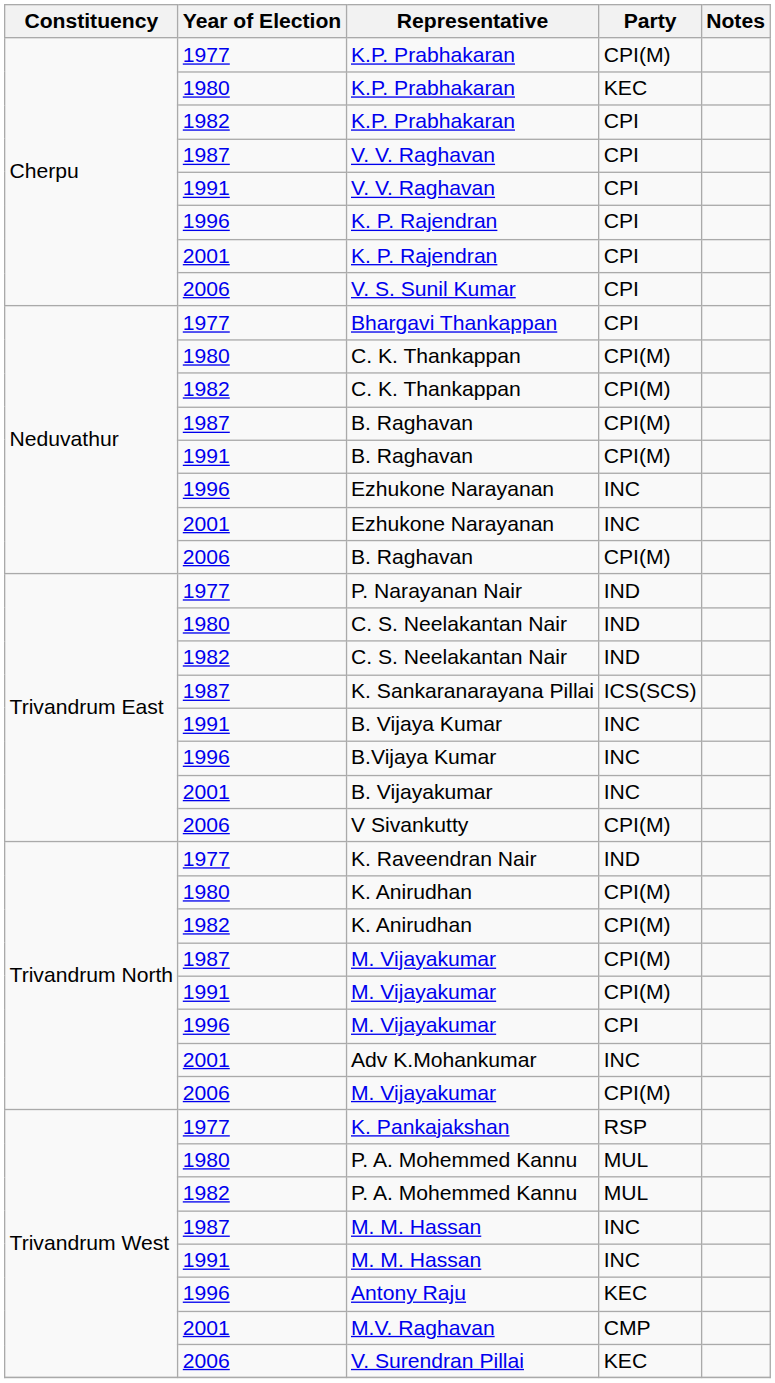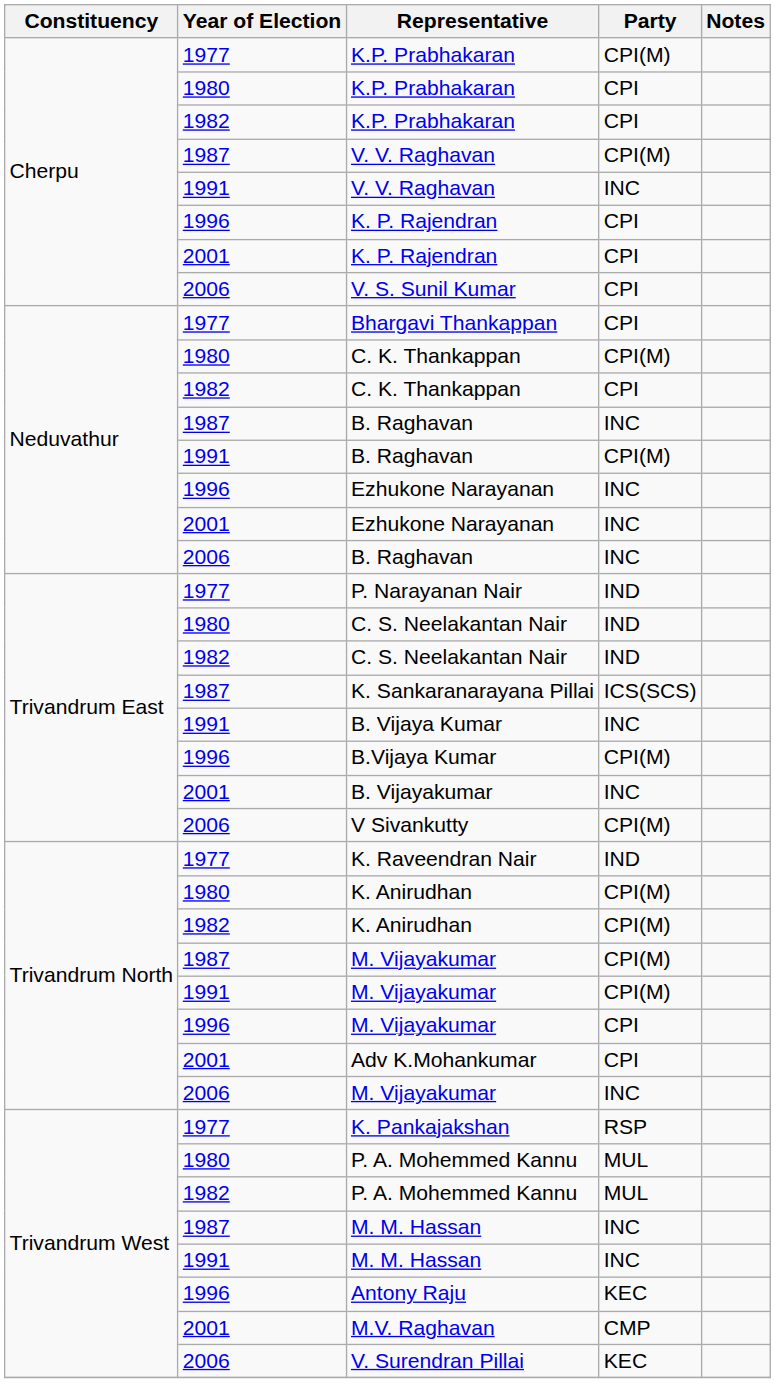 <table class="wikitable sortable">
 <tr>
 <th>Constituency</th>
 <th>Year of Election</th>
 <th>Representative</th>
 <th>Party</th>
 <th>Notes</th>
 </tr>
 <tr>
 <td rowspan="8">Cherpu</td>
 <td><a href='#'>1977</a></td>
 <td><a href='#'>K.P. Prabhakaran</a></td>
 <td>CPI(M)</td>
 <td></td>
 </tr>
 <tr>
 <td><a href='#'>1980</a></td>
 <td><a href='#'>K.P. Prabhakaran</a></td>
-<td>KEC</td>
+<td>CPI</td>
 <td></td>
 </tr>
 <tr>
 <td><a href='#'>1982</a></td>
 <td><a href='#'>K.P. Prabhakaran</a></td>
 <td>CPI</td>
 <td></td>
 </tr>
 <tr>
 <td><a href='#'>1987</a></td>
 <td><a href='#'>V. V. Raghavan</a></td>
-<td>CPI</td>
+<td>CPI(M)</td>
 <td></td>
 </tr>
 <tr>
 <td><a href='#'>1991</a></td>
 <td><a href='#'>V. V. Raghavan</a></td>
-<td>CPI</td>
+<td>INC</td>
 <td></td>
 </tr>
 <tr>
 <td><a href='#'>1996</a></td>
 <td><a href='#'>K. P. Rajendran</a></td>
 <td>CPI</td>
 <td></td>
 </tr>
 <tr>
 <td><a href='#'>2001</a></td>
 <td><a href='#'>K. P. Rajendran</a></td>
 <td>CPI</td>
 <td></td>
 </tr>
 <tr>
 <td><a href='#'>2006</a></td>
 <td><a href='#'>V. S. Sunil Kumar</a></td>
 <td>CPI</td>
 <td></td>
 </tr>
 <tr>
 <td rowspan="8">Neduvathur</td>
 <td><a href='#'>1977</a></td>
 <td><a href='#'>Bhargavi Thankappan</a></td>
 <td>CPI</td>
 <td></td>
 </tr>
 <tr>
 <td><a href='#'>1980</a></td>
 <td>C. K. Thankappan</td>
 <td>CPI(M)</td>
 <td></td>
 </tr>
 <tr>
 <td><a href='#'>1982</a></td>
 <td>C. K. Thankappan</td>
-<td>CPI(M)</td>
+<td>CPI</td>
 <td></td>
 </tr>
 <tr>
 <td><a href='#'>1987</a></td>
 <td>B. Raghavan</td>
-<td>CPI(M)</td>
+<td>INC</td>
 <td></td>
 </tr>
 <tr>
 <td><a href='#'>1991</a></td>
 <td>B. Raghavan</td>
 <td>CPI(M)</td>
 <td></td>
 </tr>
 <tr>
 <td><a href='#'>1996</a></td>
 <td>Ezhukone Narayanan</td>
 <td>INC</td>
 <td></td>
 </tr>
 <tr>
 <td><a href='#'>2001</a></td>
 <td>Ezhukone Narayanan</td>
 <td>INC</td>
 <td></td>
 </tr>
 <tr>
 <td><a href='#'>2006</a></td>
 <td>B. Raghavan</td>
-<td>CPI(M)</td>
+<td>INC</td>
 <td></td>
 </tr>
 <tr>
 <td rowspan="8">Trivandrum East</td>
 <td><a href='#'>1977</a></td>
 <td>P. Narayanan Nair</td>
 <td>IND</td>
 <td></td>
 </tr>
 <tr>
 <td><a href='#'>1980</a></td>
 <td>C. S. Neelakantan Nair</td>
 <td>IND</td>
 <td></td>
 </tr>
 <tr>
 <td><a href='#'>1982</a></td>
 <td>C. S. Neelakantan Nair</td>
 <td>IND</td>
 <td></td>
 </tr>
 <tr>
 <td><a href='#'>1987</a></td>
 <td>K. Sankaranarayana Pillai</td>
 <td>ICS(SCS)</td>
 <td></td>
 </tr>
 <tr>
 <td><a href='#'>1991</a></td>
 <td>B. Vijaya Kumar</td>
 <td>INC</td>
 <td></td>
 </tr>
 <tr>
 <td><a href='#'>1996</a></td>
 <td>B.Vijaya Kumar</td>
-<td>INC</td>
+<td>CPI(M)</td>
 <td></td>
 </tr>
 <tr>
 <td><a href='#'>2001</a></td>
 <td>B. Vijayakumar</td>
 <td>INC</td>
 <td></td>
 </tr>
 <tr>
 <td><a href='#'>2006</a></td>
 <td>V Sivankutty</td>
 <td>CPI(M)</td>
 <td></td>
 </tr>
 <tr>
 <td rowspan="8">Trivandrum North</td>
 <td><a href='#'>1977</a></td>
 <td>K. Raveendran Nair</td>
 <td>IND</td>
 <td></td>
 </tr>
 <tr>
 <td><a href='#'>1980</a></td>
 <td>K. Anirudhan</td>
 <td>CPI(M)</td>
 <td></td>
 </tr>
 <tr>
 <td><a href='#'>1982</a></td>
 <td>K. Anirudhan</td>
 <td>CPI(M)</td>
 <td></td>
 </tr>
 <tr>
 <td><a href='#'>1987</a></td>
 <td><a href='#'>M. Vijayakumar</a></td>
 <td>CPI(M)</td>
 <td></td>
 </tr>
 <tr>
 <td><a href='#'>1991</a></td>
 <td><a href='#'>M. Vijayakumar</a></td>
 <td>CPI(M)</td>
 <td></td>
 </tr>
 <tr>
 <td><a href='#'>1996</a></td>
 <td><a href='#'>M. Vijayakumar</a></td>
 <td>CPI</td>
 <td></td>
 </tr>
 <tr>
 <td><a href='#'>2001</a></td>
 <td>Adv K.Mohankumar</td>
-<td>INC</td>
+<td>CPI</td>
 <td></td>
 </tr>
 <tr>
 <td><a href='#'>2006</a></td>
 <td><a href='#'>M. Vijayakumar</a></td>
-<td>CPI(M)</td>
+<td>INC</td>
 <td></td>
 </tr>
 <tr>
 <td rowspan="8">Trivandrum West</td>
 <td><a href='#'>1977</a></td>
 <td><a href='#'>K. Pankajakshan</a></td>
 <td>RSP</td>
 <td></td>
 </tr>
 <tr>
 <td><a href='#'>1980</a></td>
 <td>P. A. Mohemmed Kannu</td>
 <td>MUL</td>
 <td></td>
 </tr>
 <tr>
 <td><a href='#'>1982</a></td>
 <td>P. A. Mohemmed Kannu</td>
 <td>MUL</td>
 <td></td>
 </tr>
 <tr>
 <td><a href='#'>1987</a></td>
 <td><a href='#'>M. M. Hassan</a></td>
 <td>INC</td>
 <td></td>
 </tr>
 <tr>
 <td><a href='#'>1991</a></td>
 <td><a href='#'>M. M. Hassan</a></td>
 <td>INC</td>
 <td></td>
 </tr>
 <tr>
 <td><a href='#'>1996</a></td>
 <td><a href='#'>Antony Raju</a></td>
 <td>KEC</td>
 <td></td>
 </tr>
 <tr>
 <td><a href='#'>2001</a></td>
 <td><a href='#'>M.V. Raghavan</a></td>
 <td>CMP</td>
 <td></td>
 </tr>
 <tr>
 <td><a href='#'>2006</a></td>
 <td><a href='#'>V. Surendran Pillai</a></td>
 <td>KEC</td>
 <td></td>
 </tr>
 <tr>
 </tr>
 </table>
